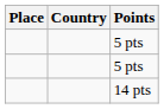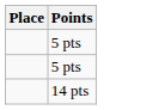 <table class=wikitable>
 <tr>
 <th>Place</th>
-<th>Country</th>
 <th>Points</th>
 </tr>
 <tr>
 <td align=center></td>
-<td></td>
 <td>5 pts</td>
 </tr>
 <tr>
 <td align=center></td>
-<td></td>
 <td>5 pts</td>
 </tr>
 <tr>
 <td align=center></td>
-<td></td>
 <td>14 pts</td>
 </tr>
 </table>
